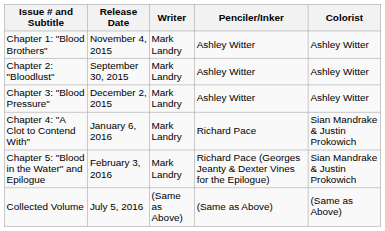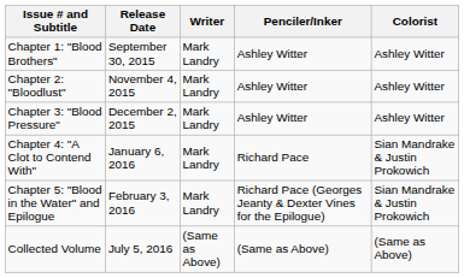 <table class="wikitable">
 <tr>
 <th>Issue # and Subtitle</th>
 <th>Release Date</th>
 <th>Writer</th>
 <th>Penciler/Inker</th>
 <th>Colorist</th>
 </tr>
 <tr>
 <td>Chapter 1: "Blood Brothers"</td>
-<td>November 4, 2015</td>
+<td>September 30, 2015</td>
 <td>Mark Landry</td>
 <td>Ashley Witter</td>
 <td>Ashley Witter</td>
 </tr>
 <tr>
 <td>Chapter 2: "Bloodlust"</td>
-<td>September 30, 2015</td>
+<td>November 4, 2015</td>
 <td>Mark Landry</td>
 <td>Ashley Witter</td>
 <td>Ashley Witter</td>
 </tr>
 <tr>
 <td>Chapter 3: "Blood Pressure"</td>
 <td>December 2, 2015</td>
 <td>Mark Landry</td>
 <td>Ashley Witter</td>
 <td>Ashley Witter</td>
 </tr>
 <tr>
 <td>Chapter 4: "A Clot to Contend With"</td>
 <td>January 6, 2016</td>
 <td>Mark Landry</td>
 <td>Richard Pace</td>
 <td>Sian Mandrake & Justin Prokowich</td>
 </tr>
 <tr>
 <td>Chapter 5: "Blood in the Water" and Epilogue</td>
 <td>February 3, 2016</td>
 <td>Mark Landry</td>
 <td>Richard Pace (Georges Jeanty & Dexter Vines for the Epilogue)</td>
 <td>Sian Mandrake & Justin Prokowich</td>
 </tr>
 <tr>
 <td>Collected Volume</td>
 <td>July 5, 2016</td>
 <td>(Same as Above)</td>
 <td>(Same as Above)</td>
 <td>(Same as Above)</td>
 </tr>
 </table>
